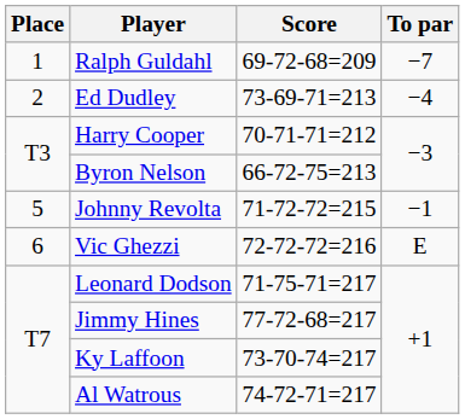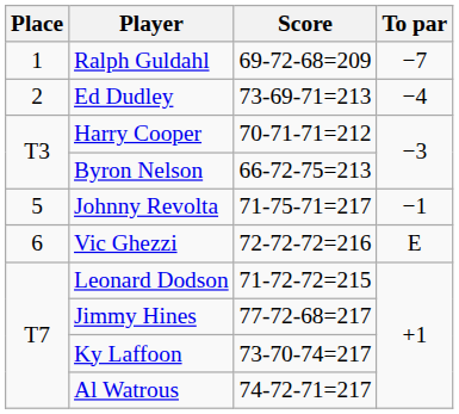 <table class="wikitable">
 <tr>
 <th>Place</th>
 <th>Player</th>
 <th>Score</th>
 <th>To par</th>
 </tr>
 <tr>
 <td align="center">1</td>
 <td> <a href='#'>Ralph Guldahl</a></td>
 <td>69-72-68=209</td>
 <td align="center">−7</td>
 </tr>
 <tr>
 <td align="center">2</td>
 <td> <a href='#'>Ed Dudley</a></td>
 <td>73-69-71=213</td>
 <td align="center">−4</td>
 </tr>
 <tr>
 <td rowspan=2 align="center">T3</td>
 <td> <a href='#'>Harry Cooper</a></td>
 <td>70-71-71=212</td>
 <td rowspan=2 align="center">−3</td>
 </tr>
 <tr>
 <td> <a href='#'>Byron Nelson</a></td>
 <td>66-72-75=213</td>
 </tr>
 <tr>
 <td align="center">5</td>
 <td> <a href='#'>Johnny Revolta</a></td>
-<td>71-72-72=215</td>
+<td>71-75-71=217</td>
 <td align="center">−1</td>
 </tr>
 <tr>
 <td align="center">6</td>
 <td> <a href='#'>Vic Ghezzi</a></td>
 <td>72-72-72=216</td>
 <td align="center">E</td>
 </tr>
 <tr>
 <td rowspan=4 align="center">T7</td>
 <td> <a href='#'>Leonard Dodson</a></td>
-<td>71-75-71=217</td>
+<td>71-72-72=215</td>
 <td rowspan=4 align="center">+1</td>
 </tr>
 <tr>
 <td> <a href='#'>Jimmy Hines</a></td>
 <td>77-72-68=217</td>
 </tr>
 <tr>
 <td> <a href='#'>Ky Laffoon</a></td>
 <td>73-70-74=217</td>
 </tr>
 <tr>
 <td> <a href='#'>Al Watrous</a></td>
 <td>74-72-71=217</td>
 </tr>
 </table>
